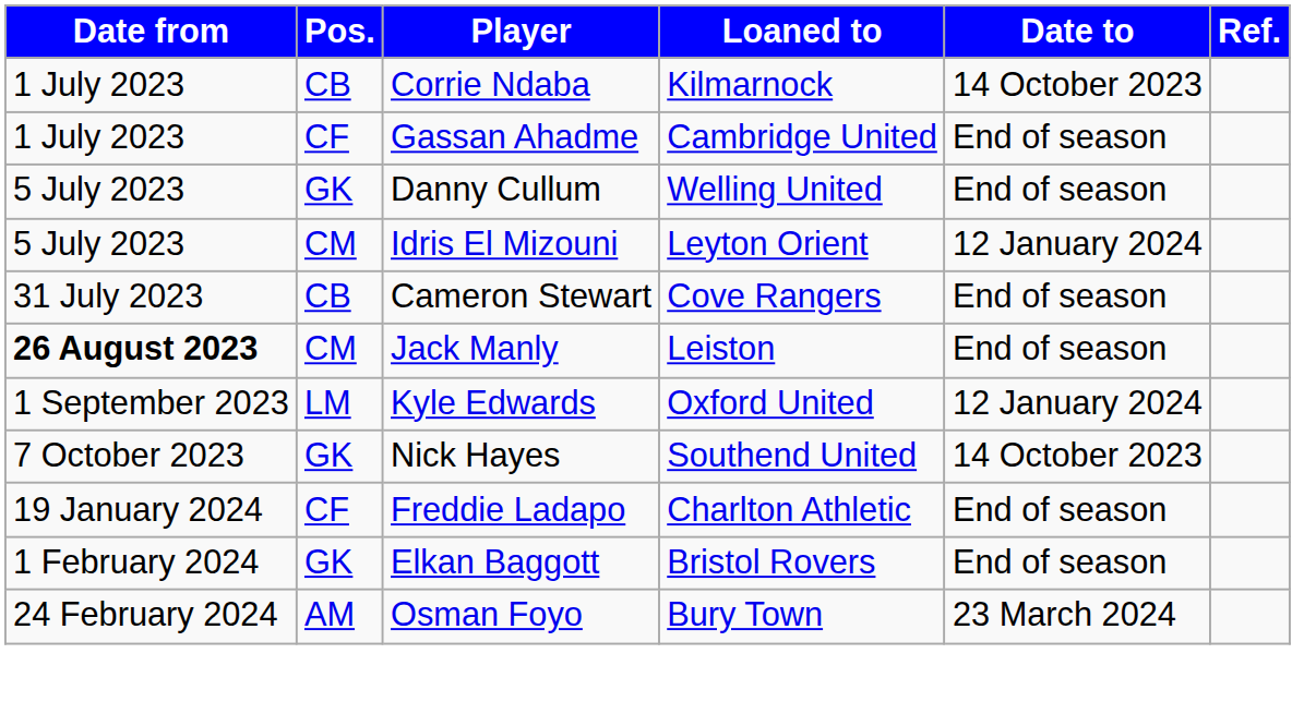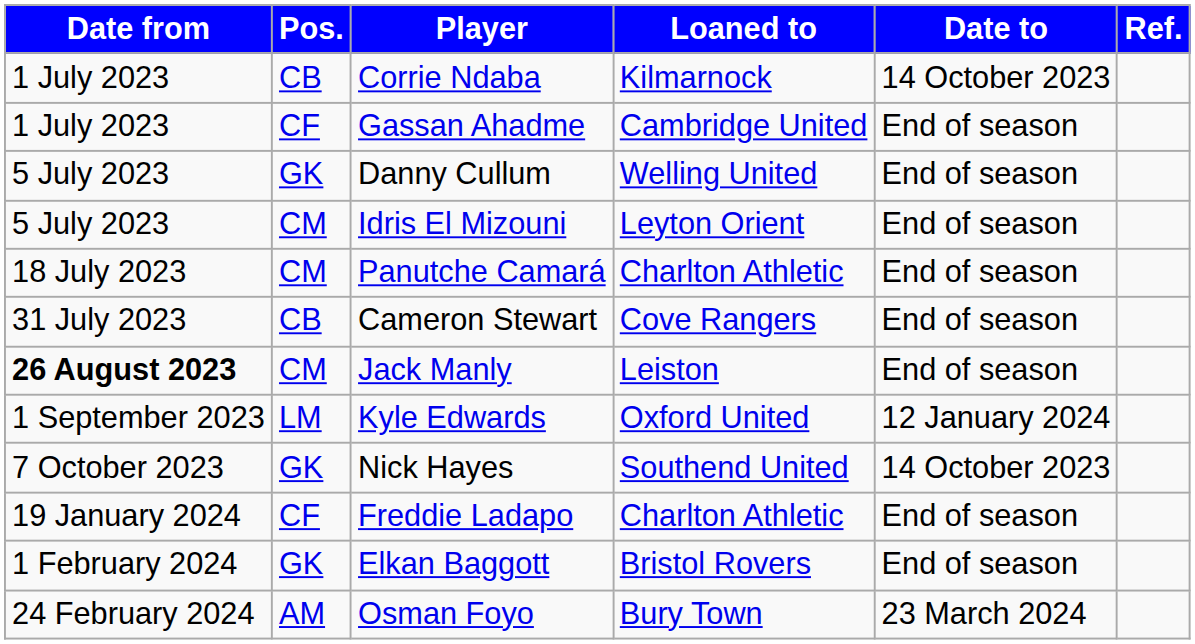 <table class="wikitable plainrowheaders sortable">
 <tr>
 <th style="background:blue; color:white">Date from</th>
 <th style="background:blue; color:white">Pos.</th>
 <th style="background:blue; color:white">Player</th>
 <th style="background:blue; color:white">Loaned to</th>
 <th style="background:blue; color:white">Date to</th>
 <th style="background:blue; color:white">Ref.</th>
 </tr>
 <tr>
 <td>1 July 2023</td>
 <td><a href='#'>CB</a></td>
 <td> <a href='#'>Corrie Ndaba</a></td>
 <td> <a href='#'>Kilmarnock</a></td>
 <td>14 October 2023</td>
 <td></td>
 </tr>
 <tr>
 <td>1 July 2023</td>
 <td><a href='#'>CF</a></td>
 <td> <a href='#'>Gassan Ahadme</a></td>
 <td> <a href='#'>Cambridge United</a></td>
 <td>End of season</td>
 <td></td>
 </tr>
 <tr>
 <td>5 July 2023</td>
 <td><a href='#'>GK</a></td>
 <td> Danny Cullum</td>
 <td> <a href='#'>Welling United</a></td>
 <td>End of season</td>
 <td></td>
 </tr>
 <tr>
 <td>5 July 2023</td>
 <td><a href='#'>CM</a></td>
 <td> <a href='#'>Idris El Mizouni</a></td>
 <td> <a href='#'>Leyton Orient</a></td>
-<td>12 January 2024</td>
+<td>End of season</td>
+<td></td>
+</tr>
+<tr>
+<td>18 July 2023</td>
+<td><a href='#'>CM</a></td>
+<td> <a href='#'>Panutche Camará</a></td>
+<td> <a href='#'>Charlton Athletic</a></td>
+<td>End of season</td>
 <td></td>
 </tr>
 <tr>
 <td>31 July 2023</td>
 <td><a href='#'>CB</a></td>
 <td> Cameron Stewart</td>
 <td> <a href='#'>Cove Rangers</a></td>
 <td>End of season</td>
 <td></td>
 </tr>
 <tr>
 <td><strong>26 August 2023</strong></td>
 <td><a href='#'>CM</a></td>
 <td> <a href='#'>Jack Manly</a></td>
 <td> <a href='#'>Leiston</a></td>
 <td>End of season</td>
 <td></td>
 </tr>
 <tr>
 <td>1 September 2023</td>
 <td><a href='#'>LM</a></td>
 <td> <a href='#'>Kyle Edwards</a></td>
 <td> <a href='#'>Oxford United</a></td>
 <td>12 January 2024</td>
 <td></td>
 </tr>
 <tr>
 <td>7 October 2023</td>
 <td><a href='#'>GK</a></td>
 <td> Nick Hayes</td>
 <td> <a href='#'>Southend United</a></td>
 <td>14 October 2023</td>
 <td></td>
 </tr>
 <tr>
 <td>19 January 2024</td>
 <td><a href='#'>CF</a></td>
 <td> <a href='#'>Freddie Ladapo</a></td>
 <td> <a href='#'>Charlton Athletic</a></td>
 <td>End of season</td>
 <td></td>
 </tr>
 <tr>
 <td>1 February 2024</td>
 <td><a href='#'>GK</a></td>
 <td> <a href='#'>Elkan Baggott</a></td>
 <td> <a href='#'>Bristol Rovers</a></td>
 <td>End of season</td>
 <td></td>
 </tr>
 <tr>
 <td>24 February 2024</td>
 <td><a href='#'>AM</a></td>
 <td> <a href='#'>Osman Foyo</a></td>
 <td> <a href='#'>Bury Town</a></td>
 <td>23 March 2024</td>
 <td></td>
 </tr>
 </table>
